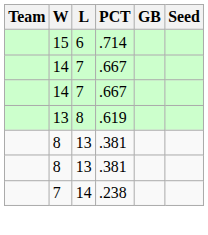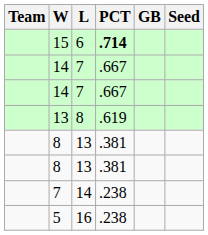 <table class=wikitable>
 <tr>
 <th>Team</th>
 <th>W</th>
 <th>L</th>
 <th>PCT</th>
 <th>GB</th>
 <th>Seed</th>
 </tr>
 <tr bgcolor=#ccffcc>
 <td></td>
 <td>15</td>
 <td>6</td>
-<td>.714</td>
+<td><strong>.714</strong></td>
 <td></td>
 <td></td>
 </tr>
 <tr bgcolor=#ccffcc>
 <td></td>
 <td>14</td>
 <td>7</td>
 <td>.667</td>
 <td></td>
 <td></td>
 </tr>
 <tr bgcolor=#ccffcc>
 <td></td>
 <td>14</td>
 <td>7</td>
 <td>.667</td>
 <td></td>
 <td></td>
 </tr>
 <tr bgcolor=#ccffcc>
 <td></td>
 <td>13</td>
 <td>8</td>
 <td>.619</td>
 <td></td>
 <td></td>
 </tr>
 <tr>
 <td></td>
 <td>8</td>
 <td>13</td>
 <td>.381</td>
 <td></td>
 <td></td>
 </tr>
 <tr>
 <td></td>
 <td>8</td>
 <td>13</td>
 <td>.381</td>
 <td></td>
 <td></td>
 </tr>
 <tr>
 <td></td>
 <td>7</td>
 <td>14</td>
 <td>.238</td>
 <td></td>
 <td></td>
 </tr>
+<tr>
+<td></td>
+<td>5</td>
+<td>16</td>
+<td>.238</td>
+<td></td>
+<td></td>
+</tr>
 </table>
